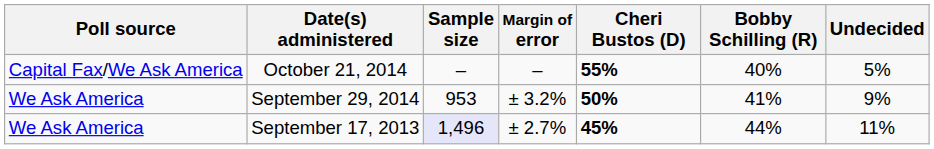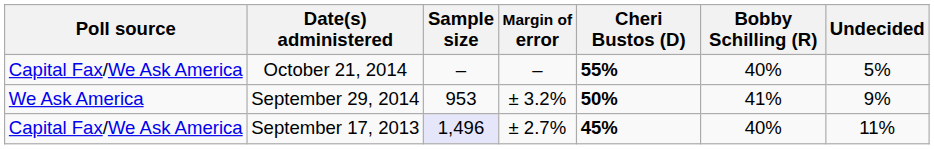 <table class="wikitable">
 <tr>
 <th>Poll source</th>
 <th>Date(s)<br>administered</th>
 <th>Sample<br>size</th>
 <th><small>Margin of</small><br>error</th>
 <th style="width:100px;">Cheri<br>Bustos (D)</th>
 <th style="width:100px;">Bobby<br>Schilling (R)</th>
 <th>Undecided</th>
 </tr>
 <tr>
 <td><a href='#'>Capital Fax</a>/<a href='#'>We Ask America</a></td>
 <td align=center>October 21, 2014</td>
 <td align=center>–</td>
 <td align=center>–</td>
 <td><strong>55%</strong></td>
 <td align=center>40%</td>
 <td align=center>5%</td>
 </tr>
 <tr>
 <td><a href='#'>We Ask America</a></td>
 <td align=center>September 29, 2014</td>
 <td align=center>953</td>
 <td align=center>± 3.2%</td>
 <td><strong>50%</strong></td>
 <td align=center>41%</td>
 <td align=center>9%</td>
 </tr>
 <tr>
-<td><a href='#'>We Ask America</a></td>
+<td><a href='#'>Capital Fax</a>/<a href='#'>We Ask America</a></td>
 <td align=center>September 17, 2013</td>
 <td align=center style="background: lavender;">1,496</td>
 <td align=center>± 2.7%</td>
 <td><strong>45%</strong></td>
-<td align=center>44%</td>
+<td align=center>40%</td>
 <td align=center>11%</td>
 </tr>
 </table>
